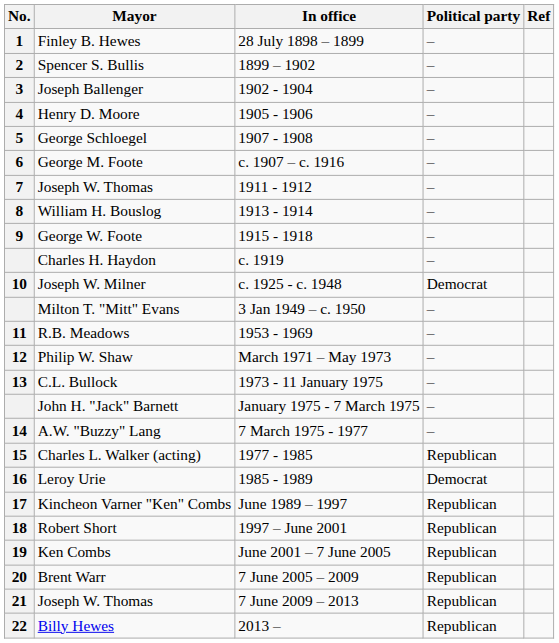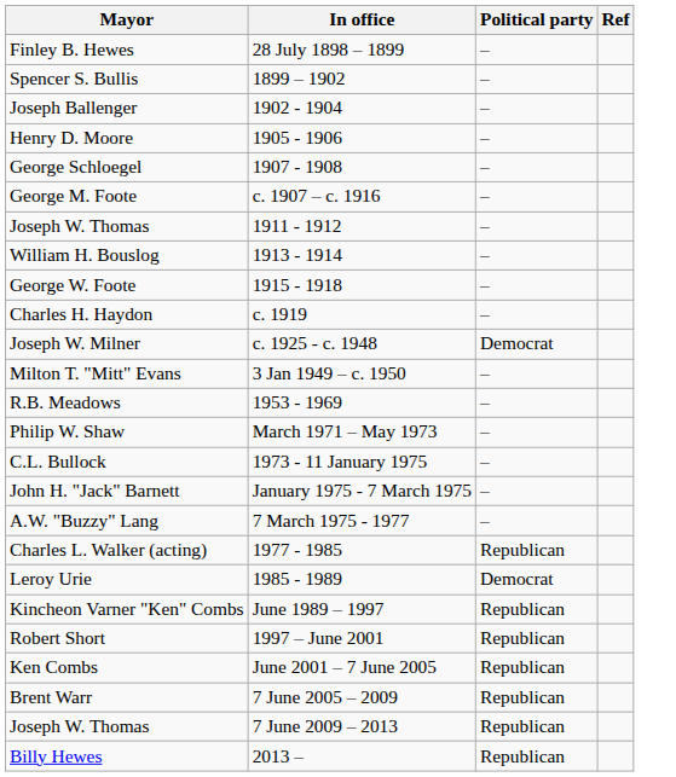 <table class="wikitable">
 <tr>
-<th>No.</th>
 <th>Mayor</th>
 <th>In office</th>
 <th>Political party</th>
 <th>Ref</th>
 </tr>
 <tr>
-<th>1</th>
 <td>Finley B. Hewes</td>
 <td>28 July 1898 – 1899</td>
 <td>–</td>
 <td></td>
 </tr>
 <tr>
-<th>2</th>
 <td>Spencer S. Bullis</td>
 <td>1899 – 1902</td>
 <td>–</td>
 <td></td>
 </tr>
 <tr>
-<th>3</th>
 <td>Joseph Ballenger</td>
 <td>1902 - 1904</td>
 <td>–</td>
 <td></td>
 </tr>
 <tr>
-<th>4</th>
 <td>Henry D. Moore</td>
 <td>1905 - 1906</td>
 <td>–</td>
 <td></td>
 </tr>
 <tr>
-<th>5</th>
 <td>George Schloegel</td>
 <td>1907 - 1908</td>
 <td>–</td>
 <td></td>
 </tr>
 <tr>
-<th>6</th>
 <td>George M. Foote</td>
 <td>c. 1907 – c. 1916</td>
 <td>–</td>
 <td></td>
 </tr>
 <tr>
-<th>7</th>
 <td>Joseph W. Thomas</td>
 <td>1911 - 1912</td>
 <td>–</td>
 <td></td>
 </tr>
 <tr>
-<th>8</th>
 <td>William H. Bouslog</td>
 <td>1913 - 1914</td>
 <td>–</td>
 <td></td>
 </tr>
 <tr>
-<th>9</th>
 <td>George W. Foote</td>
 <td>1915 - 1918</td>
 <td>–</td>
 <td></td>
 </tr>
 <tr>
-<th></th>
 <td>Charles H. Haydon</td>
 <td>c. 1919</td>
 <td>–</td>
 <td></td>
 </tr>
 <tr>
-<th>10</th>
 <td>Joseph W. Milner</td>
 <td>c. 1925 - c. 1948</td>
 <td>Democrat</td>
 <td></td>
 </tr>
 <tr>
-<th></th>
 <td>Milton T. "Mitt" Evans</td>
 <td>3 Jan 1949 – c. 1950</td>
 <td>–</td>
 <td></td>
 </tr>
 <tr>
-<th>11</th>
 <td>R.B. Meadows</td>
 <td>1953 - 1969</td>
 <td>–</td>
 <td></td>
 </tr>
 <tr>
-<th>12</th>
 <td>Philip W. Shaw</td>
 <td>March 1971 – May 1973</td>
 <td>–</td>
 <td></td>
 </tr>
 <tr>
-<th>13</th>
 <td>C.L. Bullock</td>
 <td>1973 - 11 January 1975</td>
 <td>–</td>
 <td></td>
 </tr>
 <tr>
-<th></th>
 <td>John H. "Jack" Barnett</td>
 <td>January 1975 - 7 March 1975</td>
 <td>–</td>
 <td></td>
 </tr>
 <tr>
-<th>14</th>
 <td>A.W. "Buzzy" Lang</td>
 <td>7 March 1975 - 1977</td>
 <td>–</td>
 <td></td>
 </tr>
 <tr>
-<th>15</th>
 <td>Charles L. Walker (acting)</td>
 <td>1977 - 1985</td>
 <td>Republican</td>
 <td></td>
 </tr>
 <tr>
-<th>16</th>
 <td>Leroy Urie</td>
 <td>1985 - 1989</td>
 <td>Democrat</td>
 <td></td>
 </tr>
 <tr>
-<th>17</th>
 <td>Kincheon Varner "Ken" Combs</td>
 <td>June 1989 – 1997</td>
 <td>Republican</td>
 <td></td>
 </tr>
 <tr>
-<th>18</th>
 <td>Robert Short</td>
 <td>1997 – June 2001</td>
 <td>Republican</td>
 <td></td>
 </tr>
 <tr>
-<th>19</th>
 <td>Ken Combs</td>
 <td>June 2001 – 7 June 2005</td>
 <td>Republican</td>
 <td></td>
 </tr>
 <tr>
-<th>20</th>
 <td>Brent Warr</td>
 <td>7 June 2005 – 2009</td>
 <td>Republican</td>
 <td></td>
 </tr>
 <tr>
-<th>21</th>
 <td>Joseph W. Thomas</td>
 <td>7 June 2009 – 2013</td>
 <td>Republican</td>
 <td></td>
 </tr>
 <tr>
-<th>22</th>
 <td><a href='#'>Billy Hewes</a></td>
 <td>2013 –</td>
 <td>Republican</td>
 <td></td>
 </tr>
 </table>
